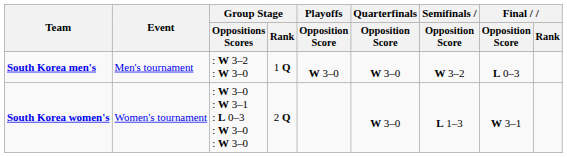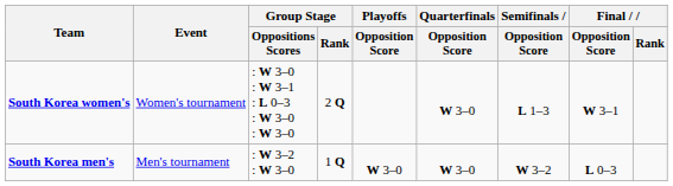 <table class=wikitable style="font-size:90%; text-align:center;">
 <tr>
 <th rowspan=2>Team</th>
 <th rowspan=2>Event</th>
 <th colspan=2>Group Stage</th>
 <th>Playoffs</th>
 <th>Quarterfinals</th>
 <th>Semifinals / </th>
 <th colspan=2>Final /  / </th>
 </tr>
 <tr style=font-size:95%>
 <th>Oppositions<br>Scores</th>
 <th>Rank</th>
 <th>Opposition<br>Score</th>
 <th>Opposition<br>Score</th>
 <th>Opposition<br>Score</th>
 <th>Opposition<br>Score</th>
 <th>Rank</th>
 </tr>
 <tr>
+<td align=left><strong><a href='#'>South Korea women's</a></strong></td>
+<td align=left><a href='#'>Women's tournament</a></td>
+<td align=left>: <strong>W</strong> 3–0<br>: <strong>W</strong> 3–1<br>: <strong>L</strong> 0–3<br>: <strong>W</strong> 3–0<br>: <strong>W</strong> 3–0</td>
+<td>2 <strong>Q</strong></td>
+<td></td>
+<td><br><strong>W</strong> 3–0</td>
+<td><br><strong>L</strong> 1–3</td>
+<td><br><strong>W</strong> 3–1</td>
+<td></td>
+</tr>
+<tr>
 <td align=left><strong><a href='#'>South Korea men's</a></strong></td>
 <td align=left><a href='#'>Men's tournament</a></td>
 <td align=left>: <strong>W</strong> 3–2<br>: <strong>W</strong> 3–0</td>
 <td>1 <strong>Q</strong></td>
 <td><br><strong>W</strong> 3–0</td>
 <td><br><strong>W</strong> 3–0</td>
 <td><br><strong>W</strong> 3–2</td>
 <td><br><strong>L</strong> 0–3</td>
 <td></td>
 </tr>
-<tr>
-<td align=left><strong><a href='#'>South Korea women's</a></strong></td>
-<td align=left><a href='#'>Women's tournament</a></td>
-<td align=left>: <strong>W</strong> 3–0<br>: <strong>W</strong> 3–1<br>: <strong>L</strong> 0–3<br>: <strong>W</strong> 3–0<br>: <strong>W</strong> 3–0</td>
-<td>2 <strong>Q</strong></td>
-<td></td>
-<td><br><strong>W</strong> 3–0</td>
-<td><br><strong>L</strong> 1–3</td>
-<td><br><strong>W</strong> 3–1</td>
-<td></td>
-</tr>
 </table>
